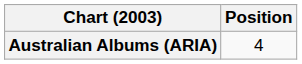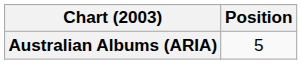 <table class="wikitable sortable plainrowheaders" style="text-align:center">
 <tr>
 <th scope="col">Chart (2003)</th>
 <th scope="col">Position</th>
 </tr>
 <tr>
 <th scope="row">Australian Albums (ARIA)</th>
-<td>4</td>
+<td>5</td>
 </tr>
 </table>
